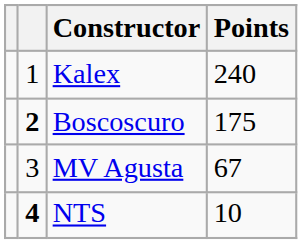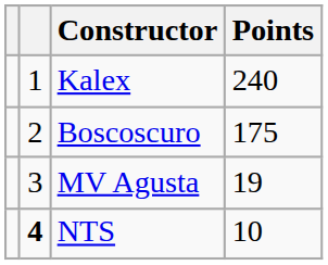 <table class="wikitable" style="font-size: 85%;">
 <tr>
 <th></th>
 <th></th>
 <th>Constructor</th>
 <th>Points</th>
 </tr>
 <tr>
 <td></td>
 <td align=center>1</td>
 <td> <a href='#'>Kalex</a></td>
 <td align=left>240</td>
 </tr>
 <tr>
 <td></td>
-<td align=center><strong>2</strong></td>
+<td align=center>2</td>
 <td> <a href='#'>Boscoscuro</a></td>
 <td align=left>175</td>
 </tr>
 <tr>
 <td></td>
 <td align=center>3</td>
 <td> <a href='#'>MV Agusta</a></td>
-<td align=left>67</td>
+<td align=left>19</td>
 </tr>
 <tr>
 <td></td>
 <td align=center><strong>4</strong></td>
 <td> <a href='#'>NTS</a></td>
 <td align=left>10</td>
 </tr>
 </table>
